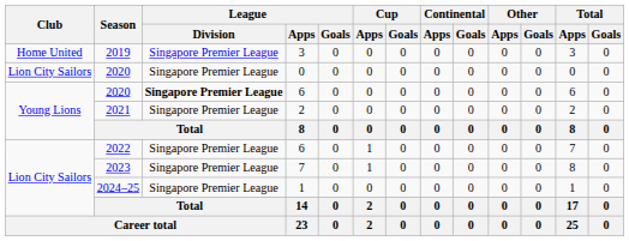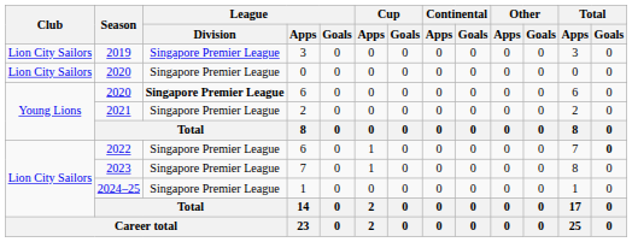 <table class="wikitable" style="text-align: center">
 <tr>
 <th rowspan="2">Club</th>
 <th rowspan="2">Season</th>
 <th colspan="3">League</th>
 <th colspan="2">Cup</th>
 <th colspan="2">Continental</th>
 <th colspan="2">Other</th>
 <th colspan="2">Total</th>
 </tr>
 <tr>
 <th>Division</th>
 <th>Apps</th>
 <th>Goals</th>
 <th>Apps</th>
 <th>Goals</th>
 <th>Apps</th>
 <th>Goals</th>
 <th>Apps</th>
 <th>Goals</th>
 <th>Apps</th>
 <th>Goals</th>
 </tr>
 <tr>
-<td><a href='#'>Home United</a></td>
+<td><a href='#'>Lion City Sailors</a></td>
 <td><a href='#'>2019</a></td>
 <td><a href='#'>Singapore Premier League</a></td>
 <td>3</td>
 <td>0</td>
 <td>0</td>
 <td>0</td>
 <td>0</td>
 <td>0</td>
 <td>0</td>
 <td>0</td>
 <td>3</td>
 <td>0</td>
 </tr>
 <tr>
 <td><a href='#'>Lion City Sailors</a></td>
 <td><a href='#'>2020</a></td>
 <td>Singapore Premier League</td>
 <td>0</td>
 <td>0</td>
 <td>0</td>
 <td>0</td>
 <td>0</td>
 <td>0</td>
 <td>0</td>
 <td>0</td>
 <td>0</td>
 <td>0</td>
 </tr>
 <tr>
 <td rowspan="3"><a href='#'>Young Lions</a></td>
 <td><a href='#'>2020</a></td>
 <td><strong>Singapore Premier League</strong></td>
 <td>6</td>
 <td>0</td>
 <td>0</td>
 <td>0</td>
 <td>0</td>
 <td>0</td>
 <td>0</td>
 <td>0</td>
 <td>6</td>
 <td>0</td>
 </tr>
 <tr>
 <td><a href='#'>2021</a></td>
 <td>Singapore Premier League</td>
 <td>2</td>
 <td>0</td>
 <td>0</td>
 <td>0</td>
 <td>0</td>
 <td>0</td>
 <td>0</td>
 <td>0</td>
 <td>2</td>
 <td>0</td>
 </tr>
 <tr>
 <th colspan=2>Total</th>
 <th>8</th>
 <th>0</th>
 <th>0</th>
 <th>0</th>
 <th>0</th>
 <th>0</th>
 <th>0</th>
 <th>0</th>
 <th>8</th>
 <th>0</th>
 </tr>
 <tr>
 <td rowspan="4"><a href='#'>Lion City Sailors</a></td>
 <td><a href='#'>2022</a></td>
 <td>Singapore Premier League</td>
 <td>6</td>
 <td>0</td>
 <td>1</td>
 <td>0</td>
 <td>0</td>
 <td>0</td>
 <td>0</td>
 <td>0</td>
 <td>7</td>
-<td>0</td>
+<td><strong>0</strong></td>
 </tr>
 <tr>
 <td><a href='#'>2023</a></td>
 <td>Singapore Premier League</td>
 <td>7</td>
 <td>0</td>
 <td>1</td>
 <td>0</td>
 <td>0</td>
 <td>0</td>
 <td>0</td>
 <td>0</td>
 <td>8</td>
 <td>0</td>
 </tr>
 <tr>
 <td><a href='#'>2024–25</a></td>
 <td>Singapore Premier League</td>
 <td>1</td>
 <td>0</td>
 <td>0</td>
 <td>0</td>
 <td>0</td>
 <td>0</td>
 <td>0</td>
 <td>0</td>
 <td>1</td>
 <td>0</td>
 </tr>
 <tr>
 <th colspan="2">Total</th>
 <th>14</th>
 <th>0</th>
 <th>2</th>
 <th>0</th>
 <th>0</th>
 <th>0</th>
 <th>0</th>
 <th>0</th>
 <th>17</th>
 <th>0</th>
 </tr>
 <tr>
 <th colspan="3">Career total</th>
 <th>23</th>
 <th>0</th>
 <th>2</th>
 <th>0</th>
 <th>0</th>
 <th>0</th>
 <th>0</th>
 <th>0</th>
 <th>25</th>
 <th>0</th>
 </tr>
 </table>
